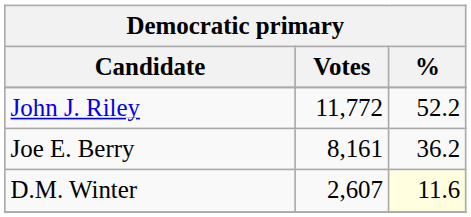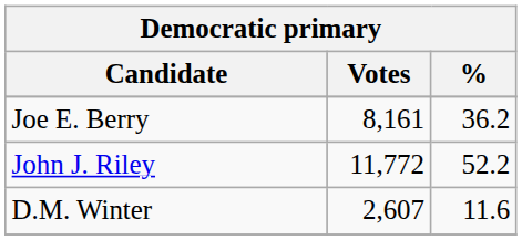 <table class="wikitable" align="left" style="margin: 1em 1em 1em 0; font-size: 95%;">
 <tr>
 <th colspan="3">Democratic primary</th>
 </tr>
 <tr>
 <th colspan="1" style="width: 170px">Candidate</th>
 <th style="width: 50px">Votes</th>
 <th style="width: 40px">%</th>
 </tr>
 <tr>
 </tr>
 <tr>
+<td>Joe E. Berry</td>
+<td align="right">8,161</td>
+<td align="right">36.2</td>
+</tr>
+<tr>
 <td><a href='#'>John J. Riley</a></td>
 <td align="right">11,772</td>
 <td align="right">52.2</td>
 </tr>
 <tr>
-<td>Joe E. Berry</td>
-<td align="right">8,161</td>
-<td align="right">36.2</td>
-</tr>
-<tr>
 <td>D.M. Winter</td>
 <td align="right">2,607</td>
-<td align="right" style="background: lightyellow;">11.6</td>
+<td align="right">11.6</td>
 </tr>
 <tr>
 </tr>
 </table>
